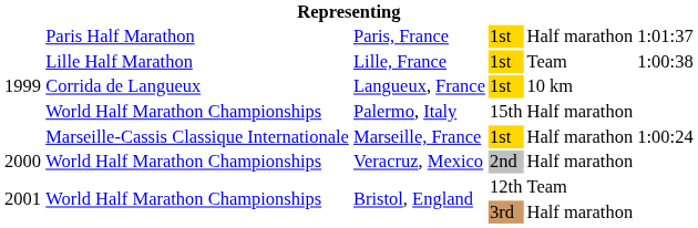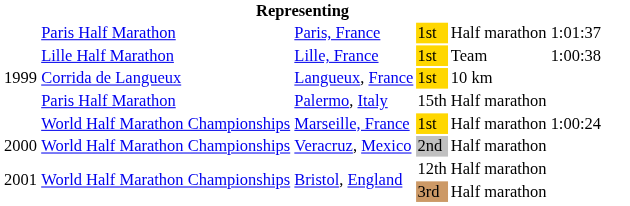 <table>
 <tr>
 <th colspan="6">Representing </th>
 </tr>
 <tr>
 <td rowspan=5>1999</td>
 <td><a href='#'>Paris Half Marathon</a></td>
 <td><a href='#'>Paris, France</a></td>
 <td bgcolor="gold">1st</td>
 <td>Half marathon</td>
 <td>1:01:37</td>
 </tr>
 <tr>
 <td><a href='#'>Lille Half Marathon</a></td>
 <td><a href='#'>Lille, France</a></td>
 <td bgcolor="gold">1st</td>
 <td>Team</td>
 <td>1:00:38</td>
 </tr>
 <tr>
 <td><a href='#'>Corrida de Langueux</a></td>
 <td><a href='#'>Langueux</a>, <a href='#'>France</a></td>
 <td bgcolor="gold">1st</td>
 <td>10 km</td>
 <td></td>
 </tr>
 <tr>
-<td><a href='#'>World Half Marathon Championships</a></td>
+<td><a href='#'>Paris Half Marathon</a></td>
 <td><a href='#'>Palermo</a>, <a href='#'>Italy</a></td>
 <td>15th</td>
 <td>Half marathon</td>
 <td></td>
 </tr>
 <tr>
-<td><a href='#'>Marseille-Cassis Classique Internationale</a></td>
+<td><a href='#'>World Half Marathon Championships</a></td>
 <td><a href='#'>Marseille, France</a></td>
 <td bgcolor="gold">1st</td>
 <td>Half marathon</td>
 <td>1:00:24</td>
 </tr>
 <tr>
 <td>2000</td>
 <td><a href='#'>World Half Marathon Championships</a></td>
 <td><a href='#'>Veracruz</a>, <a href='#'>Mexico</a></td>
 <td bgcolor=silver>2nd</td>
 <td>Half marathon</td>
 <td></td>
 </tr>
 <tr>
 <td rowspan=2>2001</td>
 <td rowspan=2><a href='#'>World Half Marathon Championships</a></td>
 <td rowspan=2><a href='#'>Bristol</a>, <a href='#'>England</a></td>
 <td>12th</td>
-<td>Team</td>
+<td>Half marathon</td>
 <td></td>
 </tr>
 <tr>
 <td bgcolor=cc9966>3rd</td>
 <td>Half marathon</td>
 <td></td>
 </tr>
 </table>
